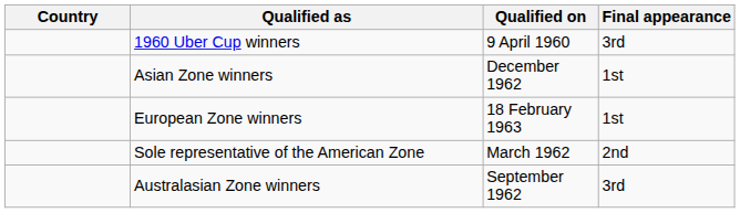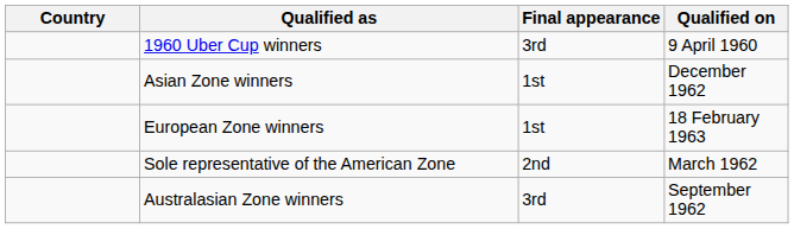 <table class="sortable wikitable">
 <tr>
 <th width="120">Country</th>
 <th width="350">Qualified as</th>
+<th>Final appearance</th>
 <th width="110">Qualified on</th>
-<th>Final appearance</th>
 </tr>
 <tr>
 <td></td>
 <td><a href='#'>1960 Uber Cup</a> winners</td>
+<td>3rd</td>
 <td>9 April 1960</td>
-<td>3rd</td>
 </tr>
 <tr>
 <td></td>
 <td>Asian Zone winners</td>
+<td>1st</td>
 <td>December 1962</td>
-<td>1st</td>
 </tr>
 <tr>
 <td></td>
 <td>European Zone winners</td>
+<td>1st</td>
 <td>18 February 1963</td>
-<td>1st</td>
 </tr>
 <tr>
 <td></td>
 <td>Sole representative of the American Zone</td>
+<td>2nd</td>
 <td>March 1962</td>
-<td>2nd</td>
 </tr>
 <tr>
 <td></td>
 <td>Australasian Zone winners</td>
+<td>3rd</td>
 <td>September 1962</td>
-<td>3rd</td>
 </tr>
 </table>
